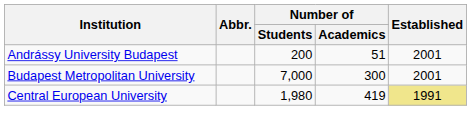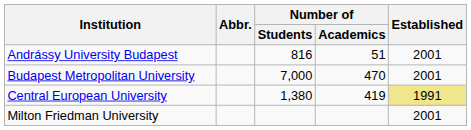 <table class="wikitable sortable" style="text-align: left; font-size:95%;">
 <tr bgcolor="#efefef">
 <th rowspan=2 width="245">Institution</th>
 <th rowspan="2">Abbr.</th>
 <th colspan="2">Number of</th>
 <th rowspan="2">Established</th>
 </tr>
 <tr>
 <th>Students</th>
 <th>Academics</th>
 </tr>
 <tr>
 <td><a href='#'>Andrássy University Budapest</a></td>
 <td align="center"></td>
-<td align="right">200</td>
+<td align="right">816</td>
 <td align="right">51</td>
 <td align="center">2001</td>
 </tr>
 <tr>
 <td><a href='#'>Budapest Metropolitan University</a></td>
 <td align="center"></td>
 <td align="right">7,000</td>
-<td align="right">300</td>
+<td align="right">470</td>
 <td align="center">2001</td>
 </tr>
 <tr>
 <td><a href='#'>Central European University</a></td>
 <td align="center"></td>
-<td align="right">1,980</td>
+<td align="right">1,380</td>
 <td align="right">419</td>
 <td align="center" style="background: khaki;">1991</td>
 </tr>
+<tr>
+<td>Milton Friedman University</td>
+<td align="center"></td>
+<td align="right"></td>
+<td align="right"></td>
+<td align="center">2001</td>
+</tr>
 </table>
